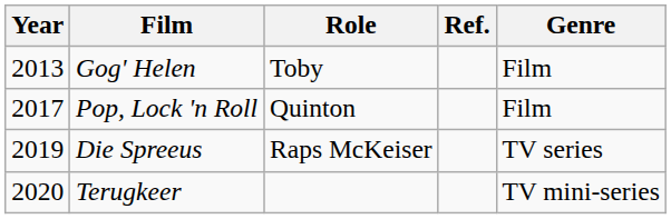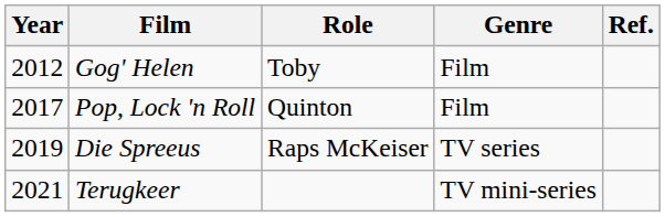 <table class="wikitable">
 <tr>
 <th>Year</th>
 <th>Film</th>
 <th>Role</th>
+<th>Genre</th>
 <th>Ref.</th>
-<th>Genre</th>
 </tr>
 <tr>
-<td>2013</td>
+<td>2012</td>
 <td><em>Gog' Helen</em></td>
 <td>Toby</td>
+<td>Film</td>
 <td></td>
-<td>Film</td>
 </tr>
 <tr>
 <td>2017</td>
 <td><em>Pop, Lock 'n Roll</em></td>
 <td>Quinton</td>
+<td>Film</td>
 <td></td>
-<td>Film</td>
 </tr>
 <tr>
 <td>2019</td>
 <td><em>Die Spreeus</em></td>
 <td>Raps McKeiser</td>
+<td>TV series</td>
 <td></td>
-<td>TV series</td>
 </tr>
 <tr>
-<td>2020</td>
+<td>2021</td>
 <td><em>Terugkeer</em></td>
 <td></td>
+<td>TV mini-series</td>
 <td></td>
-<td>TV mini-series</td>
 </tr>
 </table>
